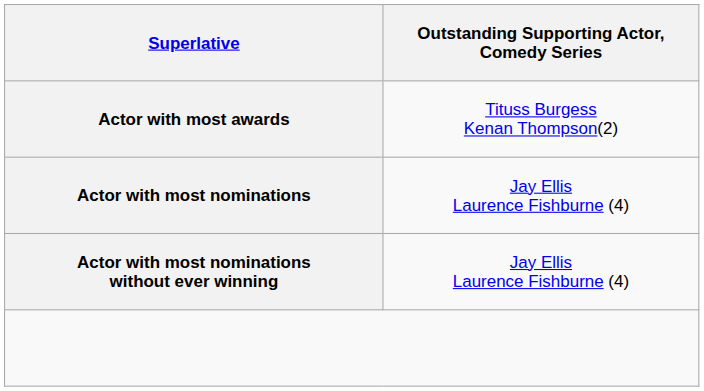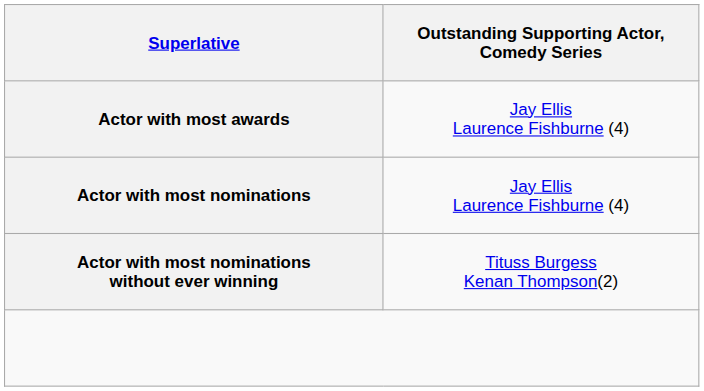 <table class="wikitable" style="text-align: center">
 <tr style="height:4.5em;">
 <th width="350"><strong><a href='#'>Superlative</a></strong></th>
 <th colspan="2" width="290"><strong> Outstanding Supporting Actor, Comedy Series</strong></th>
 </tr>
 <tr style="height:4.5em;">
 <th width="350">Actor with most awards</th>
-<td><a href='#'>Tituss Burgess</a><br> <a href='#'>Kenan Thompson</a>(2)</td>
+<td><a href='#'>Jay Ellis</a><br><a href='#'>Laurence Fishburne</a> (4)</td>
 </tr>
 <tr style="height:4.5em;">
 <th>Actor with most nominations</th>
 <td><a href='#'>Jay Ellis</a><br><a href='#'>Laurence Fishburne</a> (4)</td>
 </tr>
 <tr style="height:4.5em;">
 <th>Actor with most nominations <br> without ever winning</th>
-<td><a href='#'>Jay Ellis</a><br><a href='#'>Laurence Fishburne</a> (4)</td>
+<td><a href='#'>Tituss Burgess</a><br> <a href='#'>Kenan Thompson</a>(2)</td>
 </tr>
 <tr style="height:4.5em;">
 </tr>
 </table>
